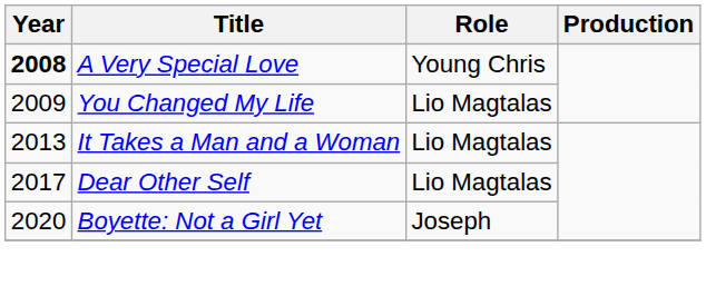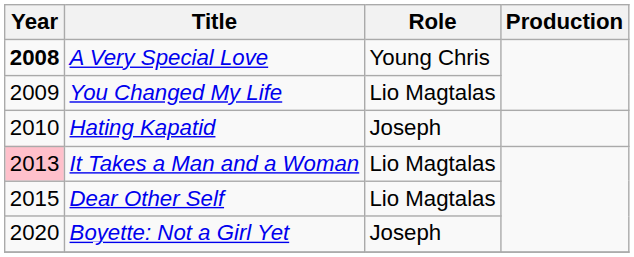 <table class=wikitable>
 <tr>
 <th>Year</th>
 <th>Title</th>
 <th>Role</th>
 <th>Production</th>
 </tr>
 <tr>
 <td><strong>2008</strong></td>
 <td><em><a href='#'>A Very Special Love</a></em></td>
 <td>Young Chris</td>
 <td rowspan="2"></td>
 </tr>
 <tr>
 <td>2009</td>
 <td><em><a href='#'>You Changed My Life</a></em></td>
 <td>Lio Magtalas</td>
 </tr>
 <tr>
-<td>2013</td>
+<td>2010</td>
+<td><em><a href='#'>Hating Kapatid</a></em></td>
+<td>Joseph</td>
+<td></td>
+</tr>
+<tr>
+<td style="background: pink;">2013</td>
 <td><em><a href='#'>It Takes a Man and a Woman</a></em></td>
 <td>Lio Magtalas</td>
 <td rowspan="3"></td>
 </tr>
 <tr>
-<td>2017</td>
+<td>2015</td>
 <td><em><a href='#'>Dear Other Self</a></em></td>
 <td>Lio Magtalas</td>
 </tr>
 <tr>
 <td>2020</td>
 <td><em><a href='#'>Boyette: Not a Girl Yet</a></em></td>
 <td>Joseph</td>
 </tr>
 <tr>
 </tr>
 </table>
